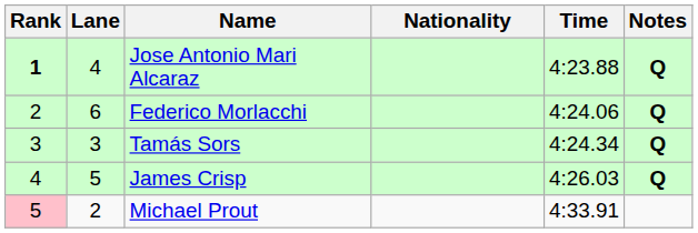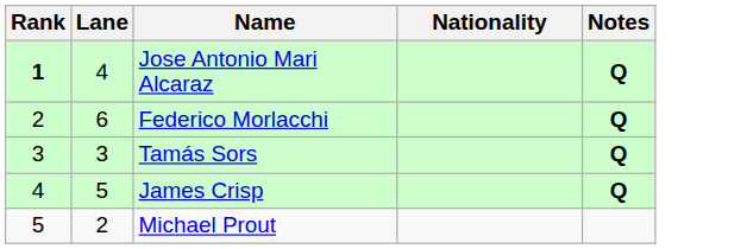 <table class="wikitable sortable" style="text-align:center">
 <tr>
 <th>Rank</th>
 <th>Lane</th>
 <th style="width:180px">Name</th>
 <th style="width:125px">Nationality</th>
-<th>Time</th>
 <th>Notes</th>
 </tr>
 <tr style="background:#cfc;">
 <td><strong>1</strong></td>
 <td>4</td>
 <td style="text-align:left;"><a href='#'>Jose Antonio Mari Alcaraz</a></td>
 <td style="text-align:left;"></td>
-<td>4:23.88</td>
 <td><strong>Q</strong></td>
 </tr>
 <tr style="background:#cfc;">
 <td>2</td>
 <td>6</td>
 <td style="text-align:left;"><a href='#'>Federico Morlacchi</a></td>
 <td style="text-align:left;"></td>
-<td>4:24.06</td>
 <td><strong>Q</strong></td>
 </tr>
 <tr style="background:#cfc;">
 <td>3</td>
 <td>3</td>
 <td style="text-align:left;"><a href='#'>Tamás Sors</a></td>
 <td style="text-align:left;"></td>
-<td>4:24.34</td>
 <td><strong>Q</strong></td>
 </tr>
 <tr style="background:#cfc;">
 <td>4</td>
 <td>5</td>
 <td style="text-align:left;"><a href='#'>James Crisp</a></td>
 <td style="text-align:left;"></td>
-<td>4:26.03</td>
 <td><strong>Q</strong></td>
 </tr>
 <tr>
-<td style="background: pink;">5</td>
+<td>5</td>
 <td>2</td>
 <td style="text-align:left;"><a href='#'>Michael Prout</a></td>
 <td style="text-align:left;"></td>
-<td>4:33.91</td>
 <td></td>
 </tr>
 </table>
